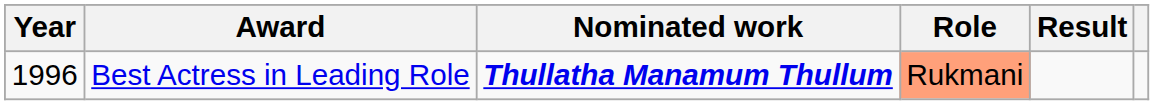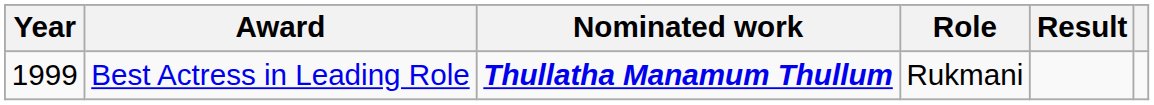 <table class="wikitable">
 <tr>
 <th>Year</th>
 <th>Award</th>
 <th>Nominated work</th>
 <th>Role</th>
 <th>Result</th>
 <th></th>
 </tr>
 <tr>
-<td>1996</td>
+<td>1999</td>
 <td><a href='#'>Best Actress in Leading Role</a></td>
 <td><strong><em><a href='#'>Thullatha Manamum Thullum</a></em></strong></td>
-<td style="background: lightsalmon;">Rukmani</td>
+<td>Rukmani</td>
 <td></td>
 <td></td>
 </tr>
 </table>
